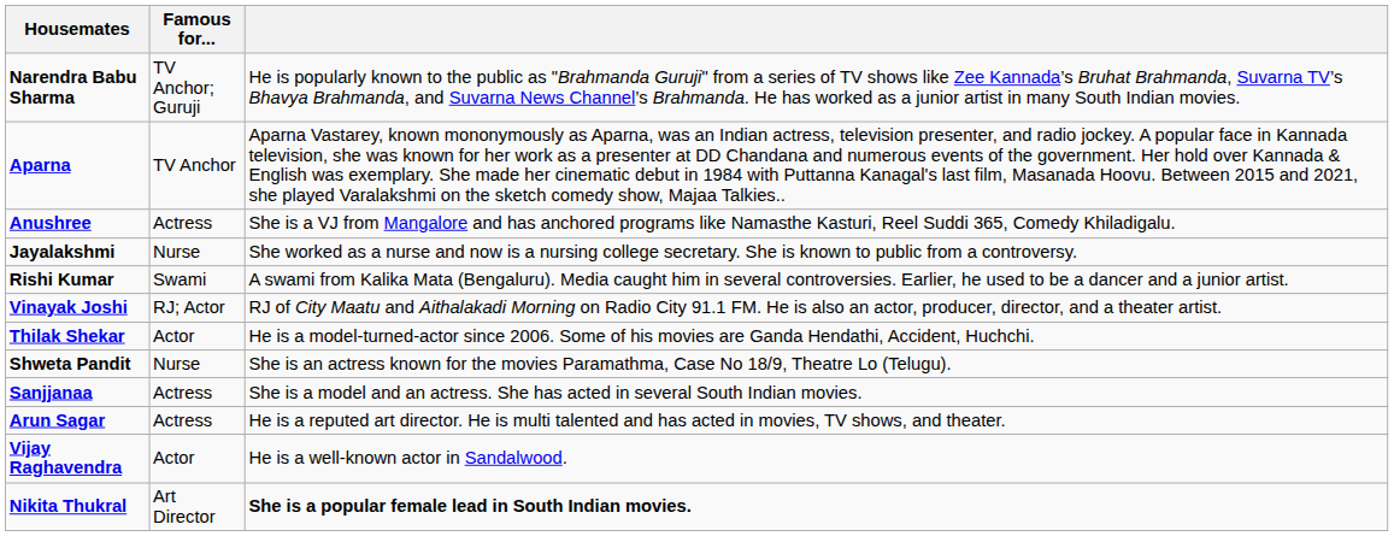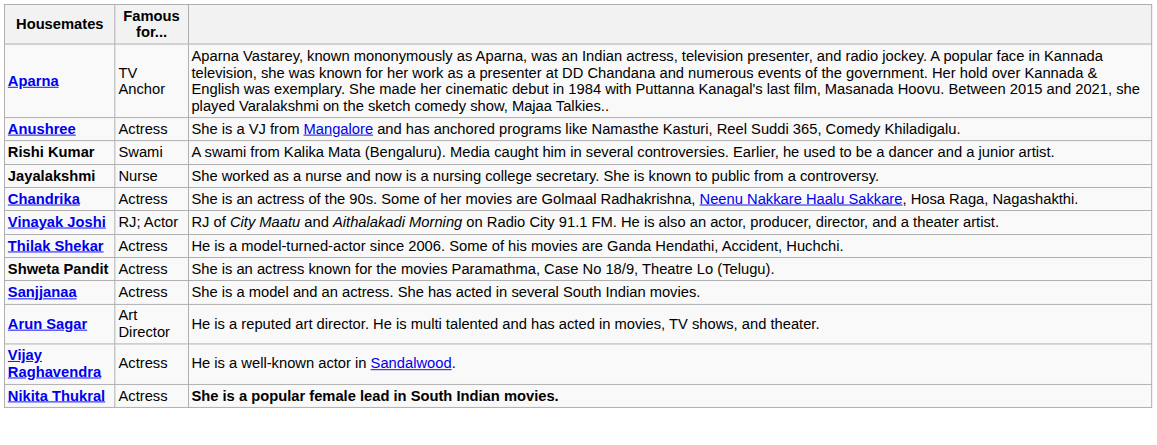 <table class="wikitable">
 <tr>
 <th>Housemates</th>
 <th>Famous for...</th>
 <th></th>
-</tr>
-<tr>
-<td><strong>Narendra Babu Sharma</strong></td>
-<td>TV Anchor; Guruji</td>
-<td>He is popularly known to the public as "<em>Brahmanda Guruji</em>" from a series of TV shows like <a href='#'>Zee Kannada</a>’s <em>Bruhat Brahmanda</em>, <a href='#'>Suvarna TV</a>’s <em>Bhavya Brahmanda</em>, and <a href='#'>Suvarna News Channel</a>’s <em>Brahmanda</em>. He has worked as a junior artist in many South Indian movies.</td>
 </tr>
 <tr>
 <td><strong><a href='#'>Aparna</a></strong></td>
 <td>TV Anchor</td>
 <td>Aparna Vastarey, known mononymously as Aparna, was an Indian actress, television presenter, and radio jockey. A popular face in Kannada television, she was known for her work as a presenter at DD Chandana and numerous events of the government. Her hold over Kannada & English was exemplary. She made her cinematic debut in 1984 with Puttanna Kanagal's last film, Masanada Hoovu. Between 2015 and 2021, she played Varalakshmi on the sketch comedy show, Majaa Talkies..</td>
 </tr>
 <tr>
 <td><strong><a href='#'>Anushree</a></strong></td>
 <td>Actress</td>
 <td>She is a VJ from <a href='#'>Mangalore</a> and has anchored programs like Namasthe Kasturi, Reel Suddi 365, Comedy Khiladigalu.</td>
 </tr>
 <tr>
+<td><strong>Rishi Kumar</strong></td>
+<td>Swami</td>
+<td>A swami from Kalika Mata (Bengaluru). Media caught him in several controversies. Earlier, he used to be a dancer and a junior artist.</td>
+</tr>
+<tr>
 <td><strong>Jayalakshmi</strong></td>
 <td>Nurse</td>
 <td>She worked as a nurse and now is a nursing college secretary. She is known to public from a controversy.</td>
 </tr>
 <tr>
-<td><strong>Rishi Kumar</strong></td>
-<td>Swami</td>
-<td>A swami from Kalika Mata (Bengaluru). Media caught him in several controversies. Earlier, he used to be a dancer and a junior artist.</td>
+<td><strong><a href='#'>Chandrika</a></strong></td>
+<td>Actress</td>
+<td>She is an actress of the 90s. Some of her movies are Golmaal Radhakrishna, <a href='#'>Neenu Nakkare Haalu Sakkare</a>, Hosa Raga, Nagashakthi.</td>
 </tr>
 <tr>
 <td><strong><a href='#'>Vinayak Joshi</a></strong></td>
 <td>RJ; Actor</td>
 <td>RJ of <em>City Maatu</em> and <em>Aithalakadi Morning</em> on Radio City 91.1 FM. He is also an actor, producer, director, and a theater artist.</td>
 </tr>
 <tr>
 <td><strong><a href='#'>Thilak Shekar</a></strong></td>
-<td>Actor</td>
+<td>Actress</td>
 <td>He is a model-turned-actor since 2006. Some of his movies are Ganda Hendathi, Accident, Huchchi.</td>
 </tr>
 <tr>
 <td><strong>Shweta Pandit</strong></td>
-<td>Nurse</td>
+<td>Actress</td>
 <td>She is an actress known for the movies Paramathma, Case No 18/9, Theatre Lo (Telugu).</td>
 </tr>
 <tr>
 <td><strong><a href='#'>Sanjjanaa</a></strong></td>
 <td>Actress</td>
 <td>She is a model and an actress. She has acted in several South Indian movies.</td>
 </tr>
 <tr>
 <td><strong><a href='#'>Arun Sagar</a></strong></td>
-<td>Actress</td>
+<td>Art Director</td>
 <td>He is a reputed art director. He is multi talented and has acted in movies, TV shows, and theater.</td>
 </tr>
 <tr>
 <td><strong><a href='#'>Vijay Raghavendra</a></strong></td>
-<td>Actor</td>
+<td>Actress</td>
 <td>He is a well-known actor in <a href='#'>Sandalwood</a>.</td>
 </tr>
 <tr>
 <td><strong><a href='#'>Nikita Thukral</a></strong></td>
-<td>Art Director</td>
+<td>Actress</td>
 <td><strong>She is a popular female lead in South Indian movies.</strong></td>
 </tr>
 </table>
